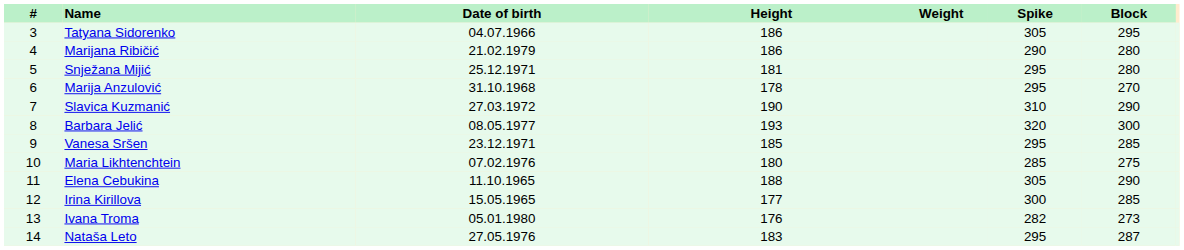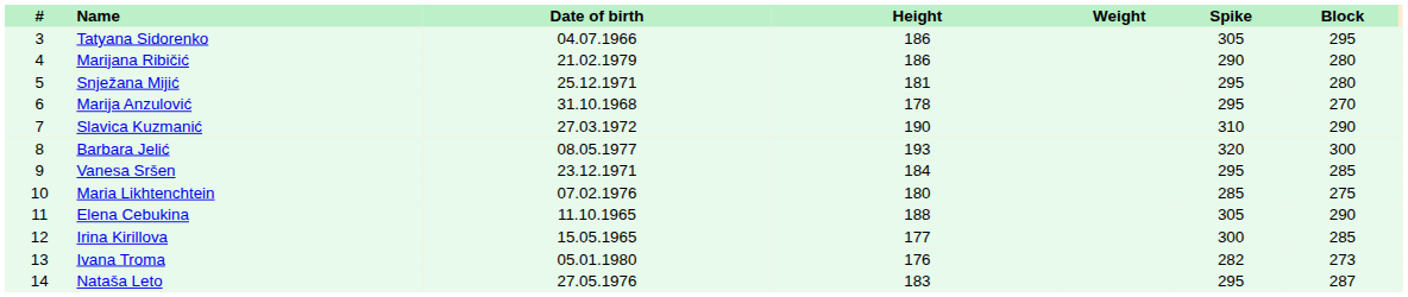 <table border=0 cellpadding=2 cellspacing=0  |- bgcolor=#FFECCE style="text-align:center; font-size:90%;" width=100%>
 <tr bgcolor=#BBF0C9>
 <th width=5%>#</th>
 <th width=25% align=left>Name</th>
 <th width=25%>Date of birth</th>
 <th width=21%>Height</th>
 <th width=8%>Weight</th>
 <th width=8%>Spike</th>
 <th width=8%>Block</th>
 </tr>
 <tr bgcolor=#E7FAEC>
 <td>3</td>
 <td align=left><a href='#'>Tatyana Sidorenko</a></td>
 <td>04.07.1966</td>
 <td>186</td>
 <td></td>
 <td>305</td>
 <td>295</td>
 <td></td>
 </tr>
 <tr bgcolor=#E7FAEC>
 <td>4</td>
 <td align=left><a href='#'>Marijana Ribičić</a></td>
 <td>21.02.1979</td>
 <td>186</td>
 <td></td>
 <td>290</td>
 <td>280</td>
 <td></td>
 </tr>
 <tr bgcolor=#E7FAEC>
 <td>5</td>
 <td align=left><a href='#'>Snježana Mijić</a></td>
 <td>25.12.1971</td>
 <td>181</td>
 <td></td>
 <td>295</td>
 <td>280</td>
 <td></td>
 </tr>
 <tr bgcolor=#E7FAEC>
 <td>6</td>
 <td align=left><a href='#'>Marija Anzulović</a></td>
 <td>31.10.1968</td>
 <td>178</td>
 <td></td>
 <td>295</td>
 <td>270</td>
 <td></td>
 </tr>
 <tr bgcolor=#E7FAEC>
 <td>7</td>
 <td align=left><a href='#'>Slavica Kuzmanić</a></td>
 <td>27.03.1972</td>
 <td>190</td>
 <td></td>
 <td>310</td>
 <td>290</td>
 <td></td>
 </tr>
 <tr bgcolor=#E7FAEC>
 <td>8</td>
 <td align=left><a href='#'>Barbara Jelić</a></td>
 <td>08.05.1977</td>
 <td>193</td>
 <td></td>
 <td>320</td>
 <td>300</td>
 <td></td>
 </tr>
 <tr bgcolor=#E7FAEC>
 <td>9</td>
 <td align=left><a href='#'>Vanesa Sršen</a></td>
 <td>23.12.1971</td>
-<td>185</td>
+<td>184</td>
 <td></td>
 <td>295</td>
 <td>285</td>
 <td></td>
 </tr>
 <tr bgcolor=#E7FAEC>
 <td>10</td>
 <td align=left><a href='#'>Maria Likhtenchtein</a></td>
 <td>07.02.1976</td>
 <td>180</td>
 <td></td>
 <td>285</td>
 <td>275</td>
 <td></td>
 </tr>
 <tr bgcolor=#E7FAEC>
 <td>11</td>
 <td align=left><a href='#'>Elena Cebukina</a></td>
 <td>11.10.1965</td>
 <td>188</td>
 <td></td>
 <td>305</td>
 <td>290</td>
 <td></td>
 </tr>
 <tr bgcolor=#E7FAEC>
 <td>12</td>
 <td align=left><a href='#'>Irina Kirillova</a></td>
 <td>15.05.1965</td>
 <td>177</td>
 <td></td>
 <td>300</td>
 <td>285</td>
 <td></td>
 </tr>
 <tr bgcolor=#E7FAEC>
 <td>13</td>
 <td align=left><a href='#'>Ivana Troma</a></td>
 <td>05.01.1980</td>
 <td>176</td>
 <td></td>
 <td>282</td>
 <td>273</td>
 <td></td>
 </tr>
 <tr bgcolor=#E7FAEC>
 <td>14</td>
 <td align=left><a href='#'>Nataša Leto</a></td>
 <td>27.05.1976</td>
 <td>183</td>
 <td></td>
 <td>295</td>
 <td>287</td>
 <td></td>
 </tr>
 </table>
